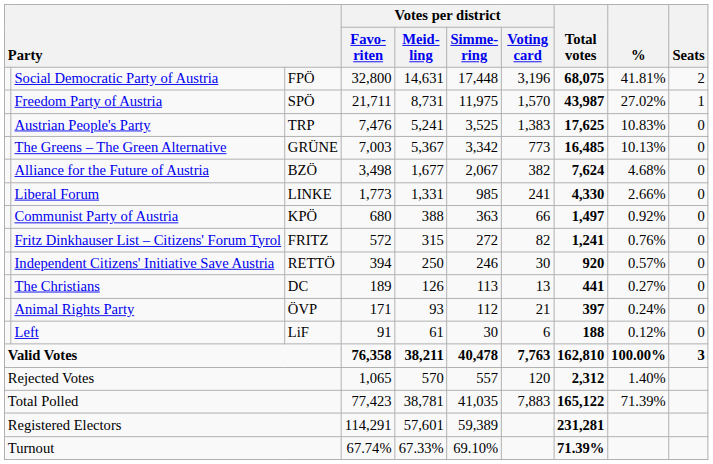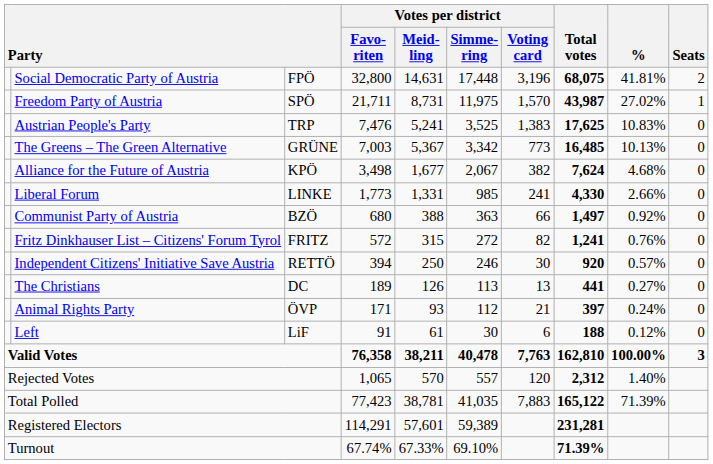 <table class="wikitable" border="1" style="text-align:right;">
 <tr>
 <th style="text-align:left;" valign=bottom rowspan=2 colspan=3>Party</th>
 <th colspan=4>Votes per district</th>
 <th align=center valign=bottom rowspan=2 width="50">Total<br>votes</th>
 <th align=center valign=bottom rowspan=2 width="50">%</th>
 <th align=center valign=bottom rowspan=2>Seats</th>
 </tr>
 <tr>
 <th align=center valign=bottom width="50"><a href='#'>Favo-<br>riten</a></th>
 <th align=center valign=bottom width="50"><a href='#'>Meid-<br>ling</a></th>
 <th align=center valign=bottom width="50"><a href='#'>Simme-<br>ring</a></th>
 <th align=center valign=bottom width="50"><a href='#'>Voting<br>card</a></th>
 </tr>
 <tr>
 <td></td>
 <td align=left><a href='#'>Social Democratic Party of Austria</a></td>
 <td align=left>FPÖ</td>
 <td>32,800</td>
 <td>14,631</td>
 <td>17,448</td>
 <td>3,196</td>
 <td><strong>68,075</strong></td>
 <td>41.81%</td>
 <td>2</td>
 </tr>
 <tr>
 <td></td>
 <td align=left><a href='#'>Freedom Party of Austria</a></td>
 <td align=left>SPÖ</td>
 <td>21,711</td>
 <td>8,731</td>
 <td>11,975</td>
 <td>1,570</td>
 <td><strong>43,987</strong></td>
 <td>27.02%</td>
 <td>1</td>
 </tr>
 <tr>
 <td></td>
 <td align=left><a href='#'>Austrian People's Party</a></td>
 <td align=left>TRP</td>
 <td>7,476</td>
 <td>5,241</td>
 <td>3,525</td>
 <td>1,383</td>
 <td><strong>17,625</strong></td>
 <td>10.83%</td>
 <td>0</td>
 </tr>
 <tr>
 <td></td>
 <td align=left style="white-space: nowrap;"><a href='#'>The Greens – The Green Alternative</a></td>
 <td align=left>GRÜNE</td>
 <td>7,003</td>
 <td>5,367</td>
 <td>3,342</td>
 <td>773</td>
 <td><strong>16,485</strong></td>
 <td>10.13%</td>
 <td>0</td>
 </tr>
 <tr>
 <td></td>
 <td align=left><a href='#'>Alliance for the Future of Austria</a></td>
-<td align=left>BZÖ</td>
+<td align=left>KPÖ</td>
 <td>3,498</td>
 <td>1,677</td>
 <td>2,067</td>
 <td>382</td>
 <td><strong>7,624</strong></td>
 <td>4.68%</td>
 <td>0</td>
 </tr>
 <tr>
 <td></td>
 <td align=left><a href='#'>Liberal Forum</a></td>
 <td align=left>LINKE</td>
 <td>1,773</td>
 <td>1,331</td>
 <td>985</td>
 <td>241</td>
 <td><strong>4,330</strong></td>
 <td>2.66%</td>
 <td>0</td>
 </tr>
 <tr>
 <td></td>
 <td align=left><a href='#'>Communist Party of Austria</a></td>
-<td align=left>KPÖ</td>
+<td align=left>BZÖ</td>
 <td>680</td>
 <td>388</td>
 <td>363</td>
 <td>66</td>
 <td><strong>1,497</strong></td>
 <td>0.92%</td>
 <td>0</td>
 </tr>
 <tr>
 <td></td>
 <td align=left><a href='#'>Fritz Dinkhauser List – Citizens' Forum Tyrol </a></td>
 <td align=left>FRITZ</td>
 <td>572</td>
 <td>315</td>
 <td>272</td>
 <td>82</td>
 <td><strong>1,241</strong></td>
 <td>0.76%</td>
 <td>0</td>
 </tr>
 <tr>
 <td></td>
 <td align=left><a href='#'>Independent Citizens' Initiative Save Austria</a></td>
 <td align=left>RETTÖ</td>
 <td>394</td>
 <td>250</td>
 <td>246</td>
 <td>30</td>
 <td><strong>920</strong></td>
 <td>0.57%</td>
 <td>0</td>
 </tr>
 <tr>
 <td></td>
 <td align=left><a href='#'>The Christians</a></td>
 <td align=left>DC</td>
 <td>189</td>
 <td>126</td>
 <td>113</td>
 <td>13</td>
 <td><strong>441</strong></td>
 <td>0.27%</td>
 <td>0</td>
 </tr>
 <tr>
 <td></td>
 <td align=left><a href='#'>Animal Rights Party</a></td>
 <td align=left>ÖVP</td>
 <td>171</td>
 <td>93</td>
 <td>112</td>
 <td>21</td>
 <td><strong>397</strong></td>
 <td>0.24%</td>
 <td>0</td>
 </tr>
 <tr>
 <td></td>
 <td align=left><a href='#'>Left</a></td>
 <td align=left>LiF</td>
 <td>91</td>
 <td>61</td>
 <td>30</td>
 <td>6</td>
 <td><strong>188</strong></td>
 <td>0.12%</td>
 <td>0</td>
 </tr>
 <tr style="font-weight:bold">
 <td align=left colspan=3>Valid Votes</td>
 <td>76,358</td>
 <td>38,211</td>
 <td>40,478</td>
 <td>7,763</td>
 <td>162,810</td>
 <td>100.00%</td>
 <td>3</td>
 </tr>
 <tr>
 <td align=left colspan=3>Rejected Votes</td>
 <td>1,065</td>
 <td>570</td>
 <td>557</td>
 <td>120</td>
 <td><strong>2,312</strong></td>
 <td>1.40%</td>
 <td></td>
 </tr>
 <tr>
 <td align=left colspan=3>Total Polled</td>
 <td>77,423</td>
 <td>38,781</td>
 <td>41,035</td>
 <td>7,883</td>
 <td><strong>165,122</strong></td>
 <td>71.39%</td>
 <td></td>
 </tr>
 <tr>
 <td align=left colspan=3>Registered Electors</td>
 <td>114,291</td>
 <td>57,601</td>
 <td>59,389</td>
 <td></td>
 <td><strong>231,281</strong></td>
 <td></td>
 <td></td>
 </tr>
 <tr>
 <td align=left colspan=3>Turnout</td>
 <td>67.74%</td>
 <td>67.33%</td>
 <td>69.10%</td>
 <td></td>
 <td><strong>71.39%</strong></td>
 <td></td>
 <td></td>
 </tr>
 </table>
